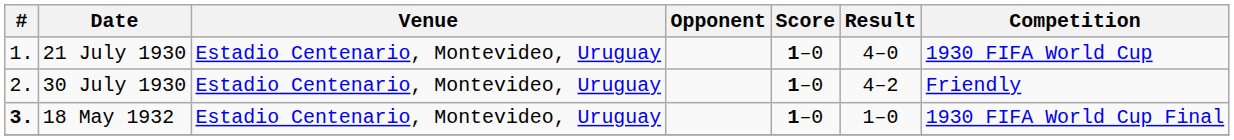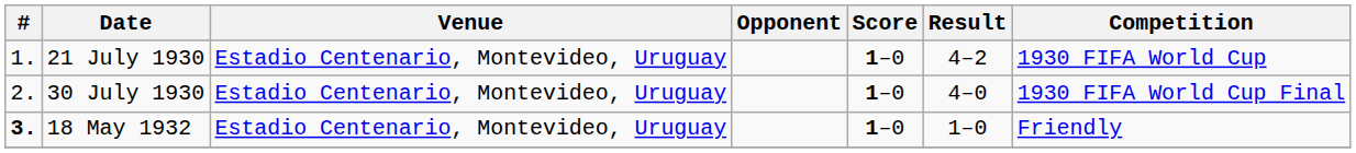 <table class="wikitable sortable" style="font-size:100%">
 <tr>
 <th>#</th>
 <th>Date</th>
 <th>Venue</th>
 <th>Opponent</th>
 <th>Score</th>
 <th>Result</th>
 <th>Competition</th>
 </tr>
 <tr>
 <td align=center>1.</td>
 <td>21 July 1930</td>
 <td><a href='#'>Estadio Centenario</a>, Montevideo, <a href='#'>Uruguay</a></td>
 <td></td>
 <td align=center><strong>1</strong>–0</td>
-<td align=center>4–0</td>
+<td align=center>4–2</td>
 <td><a href='#'>1930 FIFA World Cup</a></td>
 </tr>
 <tr>
 <td align=center>2.</td>
 <td>30 July 1930</td>
 <td><a href='#'>Estadio Centenario</a>, Montevideo, <a href='#'>Uruguay</a></td>
 <td></td>
 <td align=center><strong>1</strong>–0</td>
-<td align=center>4–2</td>
-<td><a href='#'>Friendly</a></td>
+<td align=center>4–0</td>
+<td><a href='#'>1930 FIFA World Cup Final</a></td>
 </tr>
 <tr>
 <td align=center><strong>3.</strong></td>
 <td>18 May 1932</td>
 <td><a href='#'>Estadio Centenario</a>, Montevideo, <a href='#'>Uruguay</a></td>
 <td></td>
 <td align=center><strong>1</strong>–0</td>
 <td align=center>1–0</td>
-<td><a href='#'>1930 FIFA World Cup Final</a></td>
+<td><a href='#'>Friendly</a></td>
 </tr>
 <tr>
 </tr>
 </table>
